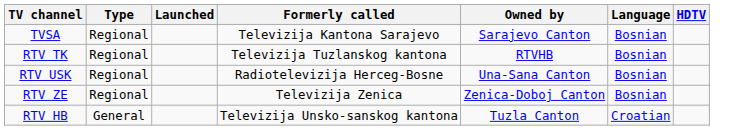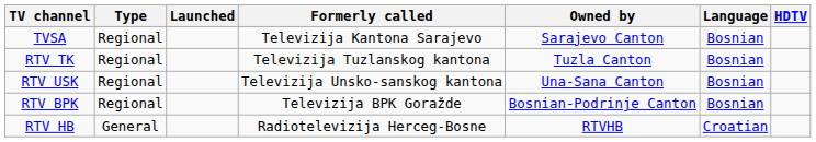 <table class="sortable wikitable" style="font-size: 100%; text-align: center">
 <tr>
 <th width=80>TV channel</th>
 <th>Type</th>
 <th>Launched</th>
 <th>Formerly called</th>
 <th>Owned by</th>
 <th>Language</th>
 <th><a href='#'>HDTV</a></th>
 </tr>
 <tr>
 <td><a href='#'>TVSA</a></td>
 <td>Regional</td>
 <td></td>
 <td>Televizija Kantona Sarajevo</td>
 <td><a href='#'>Sarajevo Canton</a></td>
 <td><a href='#'>Bosnian</a></td>
 <td></td>
 </tr>
 <tr>
 <td><a href='#'>RTV TK</a></td>
 <td>Regional</td>
 <td></td>
 <td>Televizija Tuzlanskog kantona</td>
-<td><a href='#'>RTVHB</a></td>
+<td><a href='#'>Tuzla Canton</a></td>
 <td><a href='#'>Bosnian</a></td>
 <td></td>
 </tr>
 <tr>
 <td><a href='#'>RTV USK</a></td>
 <td>Regional</td>
 <td></td>
-<td>Radiotelevizija Herceg-Bosne</td>
+<td>Televizija Unsko-sanskog kantona</td>
 <td><a href='#'>Una-Sana Canton</a></td>
 <td><a href='#'>Bosnian</a></td>
 <td></td>
 </tr>
 <tr>
-<td><a href='#'>RTV ZE</a></td>
+<td><a href='#'>RTV BPK</a></td>
 <td>Regional</td>
 <td></td>
-<td>Televizija Zenica</td>
-<td><a href='#'>Zenica-Doboj Canton</a></td>
+<td>Televizija BPK Goražde</td>
+<td><a href='#'>Bosnian-Podrinje Canton</a></td>
 <td><a href='#'>Bosnian</a></td>
 <td></td>
 </tr>
 <tr>
 <td><a href='#'>RTV HB</a></td>
 <td>General</td>
 <td></td>
-<td>Televizija Unsko-sanskog kantona</td>
-<td><a href='#'>Tuzla Canton</a></td>
+<td>Radiotelevizija Herceg-Bosne</td>
+<td><a href='#'>RTVHB</a></td>
 <td><a href='#'>Croatian</a></td>
 <td></td>
 </tr>
 </table>
